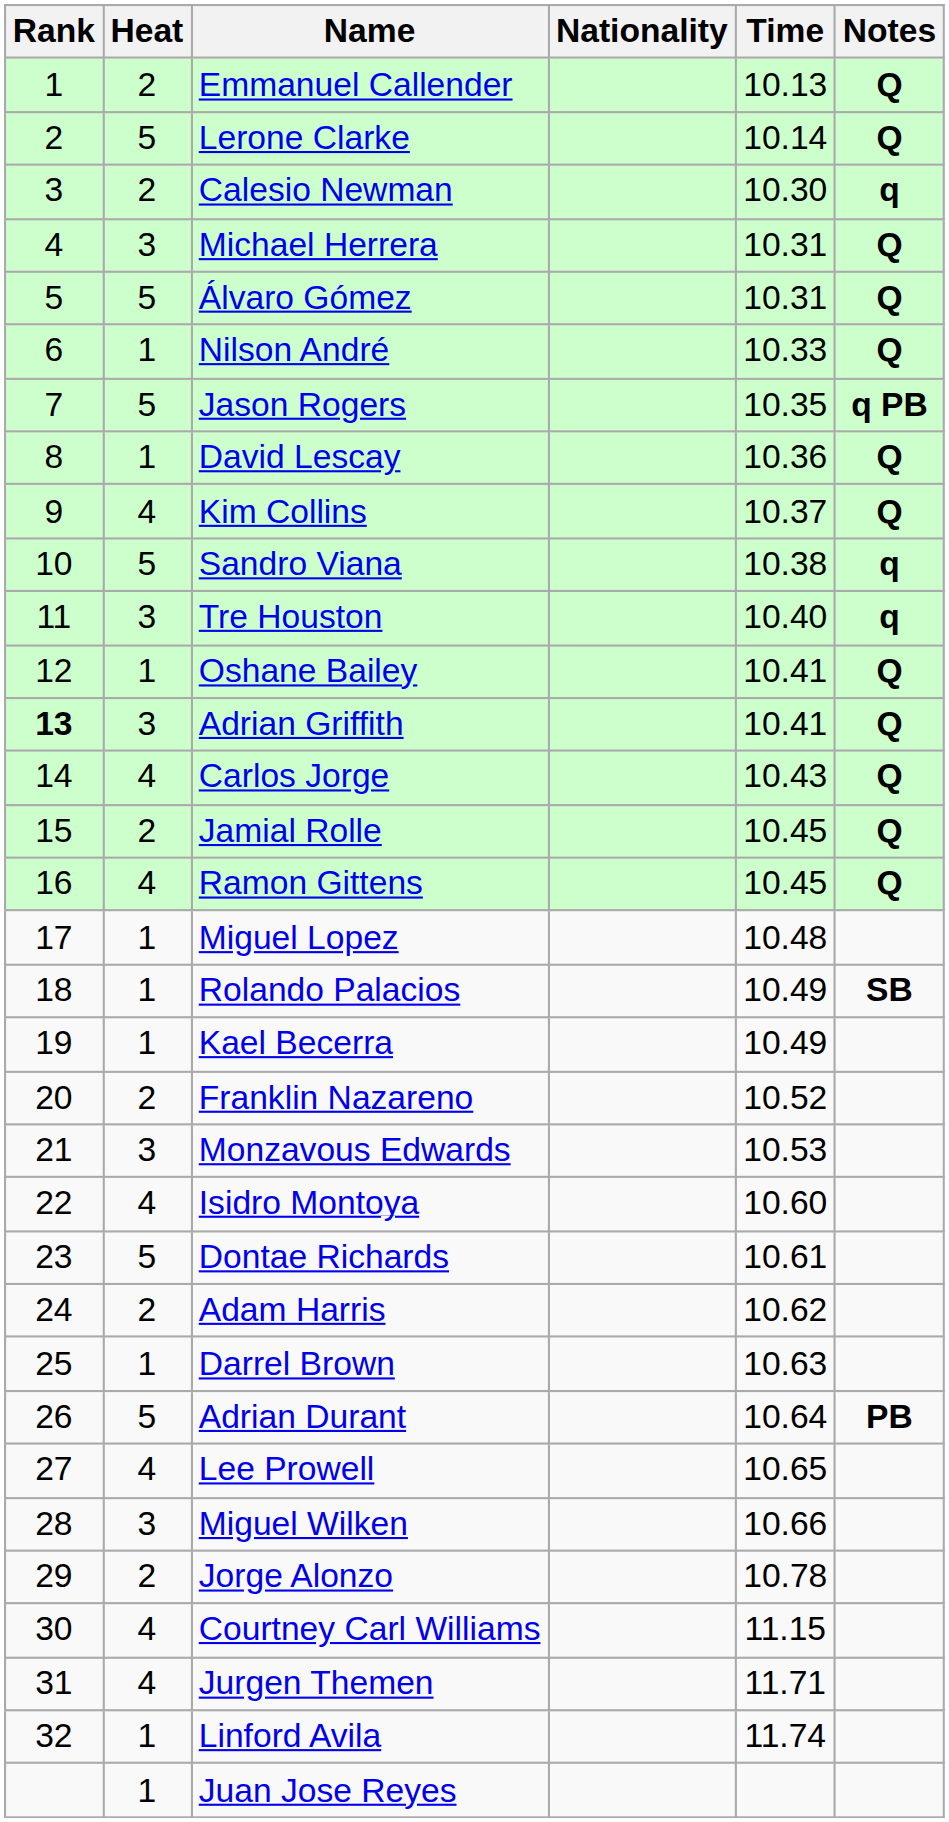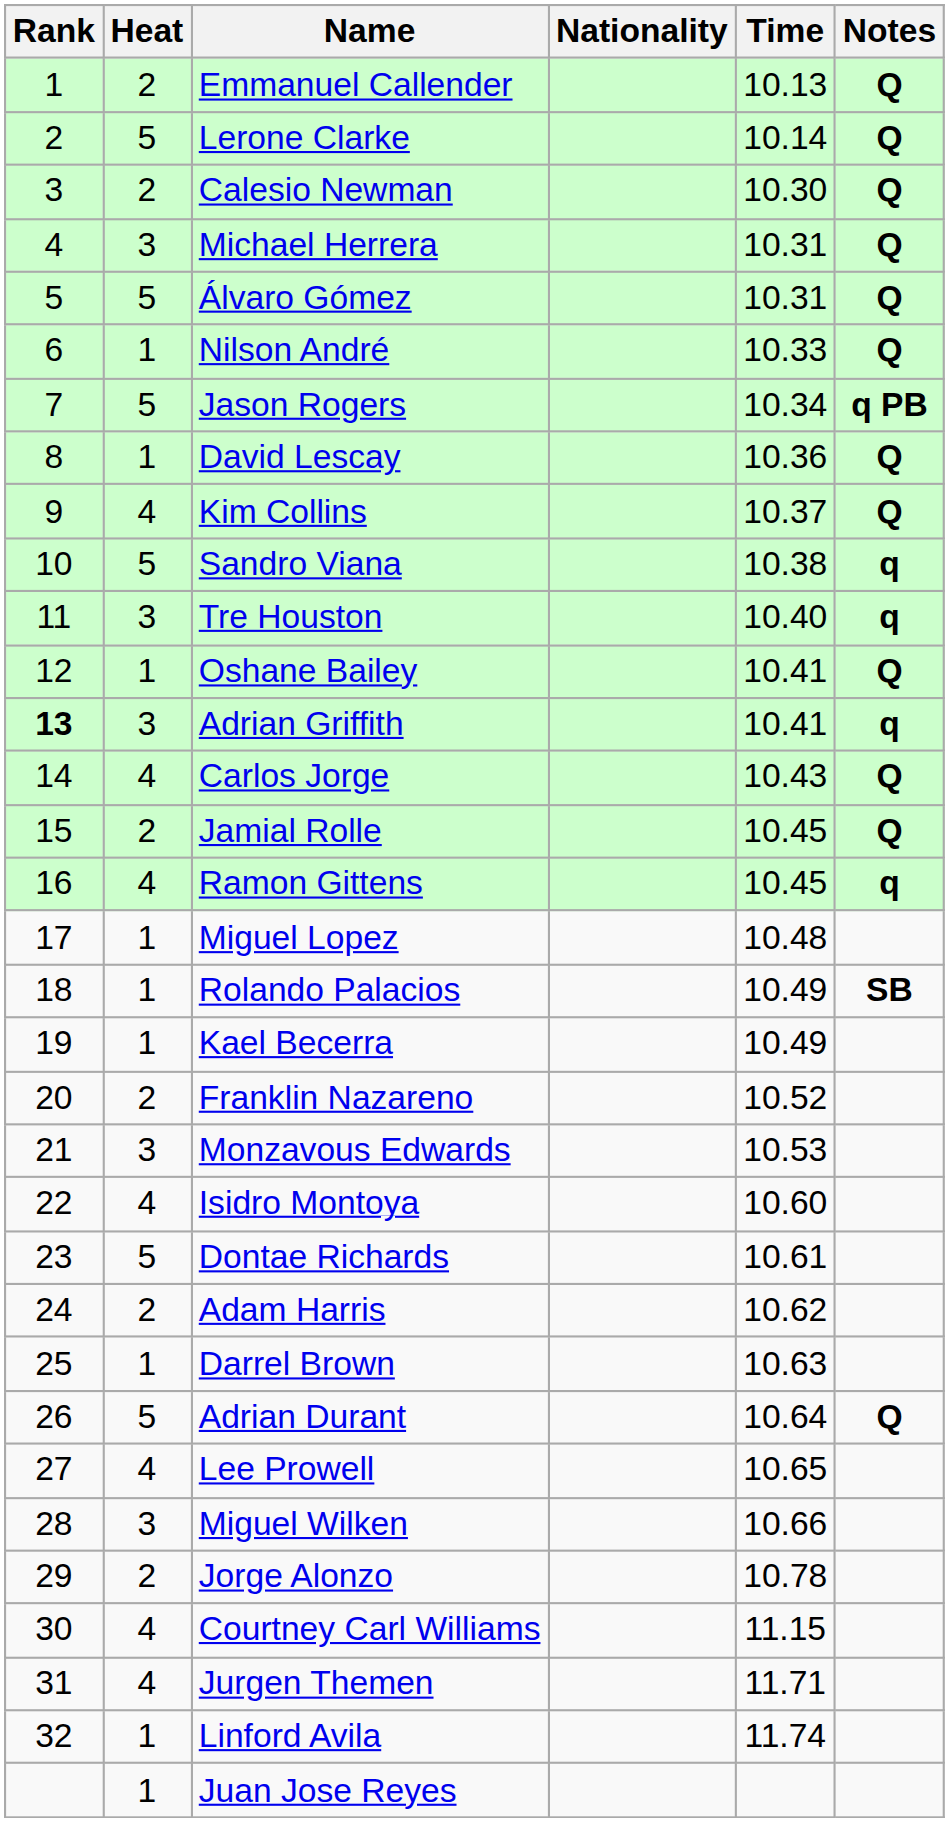 <table class="wikitable sortable" style="text-align:center">
 <tr>
 <th>Rank</th>
 <th>Heat</th>
 <th>Name</th>
 <th>Nationality</th>
 <th>Time</th>
 <th>Notes</th>
 </tr>
 <tr bgcolor=ccffcc>
 <td>1</td>
 <td>2</td>
 <td align=left><a href='#'>Emmanuel Callender</a></td>
 <td align=left></td>
 <td>10.13</td>
 <td><strong>Q</strong></td>
 </tr>
 <tr bgcolor=ccffcc>
 <td>2</td>
 <td>5</td>
 <td align=left><a href='#'>Lerone Clarke</a></td>
 <td align=left></td>
 <td>10.14</td>
 <td><strong>Q</strong></td>
 </tr>
 <tr bgcolor=ccffcc>
 <td>3</td>
 <td>2</td>
 <td align=left><a href='#'>Calesio Newman</a></td>
 <td align=left></td>
 <td>10.30</td>
-<td><strong>q</strong></td>
+<td><strong>Q</strong></td>
 </tr>
 <tr bgcolor=ccffcc>
 <td>4</td>
 <td>3</td>
 <td align=left><a href='#'>Michael Herrera</a></td>
 <td align=left></td>
 <td>10.31</td>
 <td><strong>Q</strong></td>
 </tr>
 <tr bgcolor=ccffcc>
 <td>5</td>
 <td>5</td>
 <td align=left><a href='#'>Álvaro Gómez</a></td>
 <td align=left></td>
 <td>10.31</td>
 <td><strong>Q</strong></td>
 </tr>
 <tr bgcolor=ccffcc>
 <td>6</td>
 <td>1</td>
 <td align=left><a href='#'>Nilson André</a></td>
 <td align=left></td>
 <td>10.33</td>
 <td><strong>Q</strong></td>
 </tr>
 <tr bgcolor=ccffcc>
 <td>7</td>
 <td>5</td>
 <td align=left><a href='#'>Jason Rogers</a></td>
 <td align=left></td>
-<td>10.35</td>
+<td>10.34</td>
 <td><strong>q</strong> <strong>PB</strong></td>
 </tr>
 <tr bgcolor=ccffcc>
 <td>8</td>
 <td>1</td>
 <td align=left><a href='#'>David Lescay</a></td>
 <td align=left></td>
 <td>10.36</td>
 <td><strong>Q</strong></td>
 </tr>
 <tr bgcolor=ccffcc>
 <td>9</td>
 <td>4</td>
 <td align=left><a href='#'>Kim Collins</a></td>
 <td align=left></td>
 <td>10.37</td>
 <td><strong>Q</strong></td>
 </tr>
 <tr bgcolor=ccffcc>
 <td>10</td>
 <td>5</td>
 <td align=left><a href='#'>Sandro Viana</a></td>
 <td align=left></td>
 <td>10.38</td>
 <td><strong>q</strong></td>
 </tr>
 <tr bgcolor=ccffcc>
 <td>11</td>
 <td>3</td>
 <td align=left><a href='#'>Tre Houston</a></td>
 <td align=left></td>
 <td>10.40</td>
 <td><strong>q</strong></td>
 </tr>
 <tr bgcolor=ccffcc>
 <td>12</td>
 <td>1</td>
 <td align=left><a href='#'>Oshane Bailey</a></td>
 <td align=left></td>
 <td>10.41</td>
 <td><strong>Q</strong></td>
 </tr>
 <tr bgcolor=ccffcc>
 <td><strong>13</strong></td>
 <td>3</td>
 <td align=left><a href='#'>Adrian Griffith</a></td>
 <td align=left></td>
 <td>10.41</td>
-<td><strong>Q</strong></td>
+<td><strong>q</strong></td>
 </tr>
 <tr bgcolor=ccffcc>
 <td>14</td>
 <td>4</td>
 <td align=left><a href='#'>Carlos Jorge</a></td>
 <td align=left></td>
 <td>10.43</td>
 <td><strong>Q</strong></td>
 </tr>
 <tr bgcolor=ccffcc>
 <td>15</td>
 <td>2</td>
 <td align=left><a href='#'>Jamial Rolle</a></td>
 <td align=left></td>
 <td>10.45</td>
 <td><strong>Q</strong></td>
 </tr>
 <tr bgcolor=ccffcc>
 <td>16</td>
 <td>4</td>
 <td align=left><a href='#'>Ramon Gittens</a></td>
 <td align=left></td>
 <td>10.45</td>
-<td><strong>Q</strong></td>
+<td><strong>q</strong></td>
 </tr>
 <tr>
 <td>17</td>
 <td>1</td>
 <td align=left><a href='#'>Miguel Lopez</a></td>
 <td align=left></td>
 <td>10.48</td>
 <td></td>
 </tr>
 <tr>
 <td>18</td>
 <td>1</td>
 <td align=left><a href='#'>Rolando Palacios</a></td>
 <td align=left></td>
 <td>10.49</td>
 <td><strong>SB</strong></td>
 </tr>
 <tr>
 <td>19</td>
 <td>1</td>
 <td align=left><a href='#'>Kael Becerra</a></td>
 <td align=left></td>
 <td>10.49</td>
 <td></td>
 </tr>
 <tr>
 <td>20</td>
 <td>2</td>
 <td align=left><a href='#'>Franklin Nazareno</a></td>
 <td align=left></td>
 <td>10.52</td>
 <td></td>
 </tr>
 <tr>
 <td>21</td>
 <td>3</td>
 <td align=left><a href='#'>Monzavous Edwards</a></td>
 <td align=left></td>
 <td>10.53</td>
 <td></td>
 </tr>
 <tr>
 <td>22</td>
 <td>4</td>
 <td align=left><a href='#'>Isidro Montoya</a></td>
 <td align=left></td>
 <td>10.60</td>
 <td></td>
 </tr>
 <tr>
 <td>23</td>
 <td>5</td>
 <td align=left><a href='#'>Dontae Richards</a></td>
 <td align=left></td>
 <td>10.61</td>
 <td></td>
 </tr>
 <tr>
 <td>24</td>
 <td>2</td>
 <td align=left><a href='#'>Adam Harris</a></td>
 <td align=left></td>
 <td>10.62</td>
 <td></td>
 </tr>
 <tr>
 <td>25</td>
 <td>1</td>
 <td align=left><a href='#'>Darrel Brown</a></td>
 <td align=left></td>
 <td>10.63</td>
 <td></td>
 </tr>
 <tr>
 <td>26</td>
 <td>5</td>
 <td align=left><a href='#'>Adrian Durant</a></td>
 <td align=left></td>
 <td>10.64</td>
-<td><strong>PB</strong></td>
+<td><strong>Q</strong></td>
 </tr>
 <tr>
 <td>27</td>
 <td>4</td>
 <td align=left><a href='#'>Lee Prowell</a></td>
 <td align=left></td>
 <td>10.65</td>
 <td></td>
 </tr>
 <tr>
 <td>28</td>
 <td>3</td>
 <td align=left><a href='#'>Miguel Wilken</a></td>
 <td align=left></td>
 <td>10.66</td>
 <td></td>
 </tr>
 <tr>
 <td>29</td>
 <td>2</td>
 <td align=left><a href='#'>Jorge Alonzo</a></td>
 <td align=left></td>
 <td>10.78</td>
 <td></td>
 </tr>
 <tr>
 <td>30</td>
 <td>4</td>
 <td align=left><a href='#'>Courtney Carl Williams</a></td>
 <td align=left></td>
 <td>11.15</td>
 <td></td>
 </tr>
 <tr>
 <td>31</td>
 <td>4</td>
 <td align=left><a href='#'>Jurgen Themen</a></td>
 <td align=left></td>
 <td>11.71</td>
 <td></td>
 </tr>
 <tr>
 <td>32</td>
 <td>1</td>
 <td align=left><a href='#'>Linford Avila</a></td>
 <td align=left></td>
 <td>11.74</td>
 <td></td>
 </tr>
 <tr>
 <td></td>
 <td>1</td>
 <td align=left><a href='#'>Juan Jose Reyes</a></td>
 <td align=left></td>
 <td></td>
 <td></td>
 </tr>
 </table>
